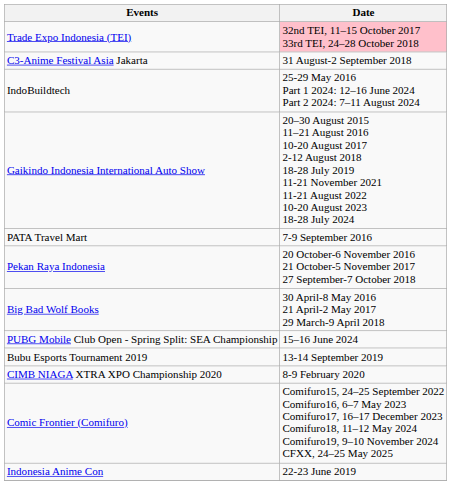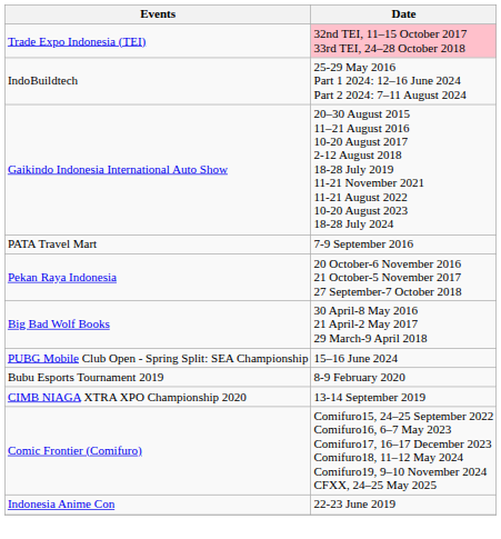 <table Class="wikitable">
 <tr>
 <th>Events</th>
 <th>Date</th>
 </tr>
 <tr>
 <td><a href='#'>Trade Expo Indonesia (TEI)</a></td>
 <td style="background: pink;">32nd TEI, 11–15 October 2017<br>33rd TEI, 24–28 October 2018</td>
-</tr>
-<tr>
-<td><a href='#'>C3-Anime Festival Asia</a> Jakarta</td>
-<td>31 August-2 September 2018</td>
 </tr>
 <tr>
 <td>IndoBuildtech</td>
 <td>25-29 May 2016<br>Part 1 2024: 12–16 June 2024<br>Part 2 2024: 7–11 August 2024</td>
 </tr>
 <tr>
 <td><a href='#'>Gaikindo Indonesia International Auto Show</a></td>
 <td>20–30 August 2015<br>11–21 August 2016<br>10-20 August 2017<br>2-12 August 2018<br>18-28 July 2019<br>11-21 November 2021<br>11-21 August 2022<br>10-20 August 2023<br>18-28 July 2024</td>
 </tr>
 <tr>
 <td>PATA Travel Mart</td>
 <td>7-9 September 2016</td>
 </tr>
 <tr>
 <td><a href='#'>Pekan Raya Indonesia</a></td>
 <td>20 October-6 November 2016<br>21 October-5 November 2017<br>27 September-7 October 2018</td>
 </tr>
 <tr>
 <td><a href='#'>Big Bad Wolf Books</a></td>
 <td>30 April-8 May 2016<br>21 April-2 May 2017<br>29 March-9 April 2018</td>
 </tr>
 <tr>
 <td><a href='#'>PUBG Mobile</a> Club Open - Spring Split: SEA Championship</td>
 <td>15–16 June 2024</td>
 </tr>
 <tr>
 <td>Bubu Esports Tournament 2019</td>
-<td>13-14 September 2019</td>
+<td>8-9 February 2020</td>
 </tr>
 <tr>
 <td><a href='#'>CIMB NIAGA</a> XTRA XPO Championship 2020</td>
-<td>8-9 February 2020</td>
+<td>13-14 September 2019</td>
 </tr>
 <tr>
 <td><a href='#'>Comic Frontier (Comifuro)</a></td>
 <td>Comifuro15, 24–25 September 2022<br>Comifuro16, 6–7 May 2023<br>Comifuro17, 16–17 December 2023<br>Comifuro18, 11–12 May 2024<br>Comifuro19, 9–10 November 2024<br>CFXX, 24–25 May 2025</td>
 </tr>
 <tr>
 <td><a href='#'>Indonesia Anime Con</a></td>
 <td>22-23 June 2019</td>
 </tr>
 <tr>
 </tr>
 </table>
